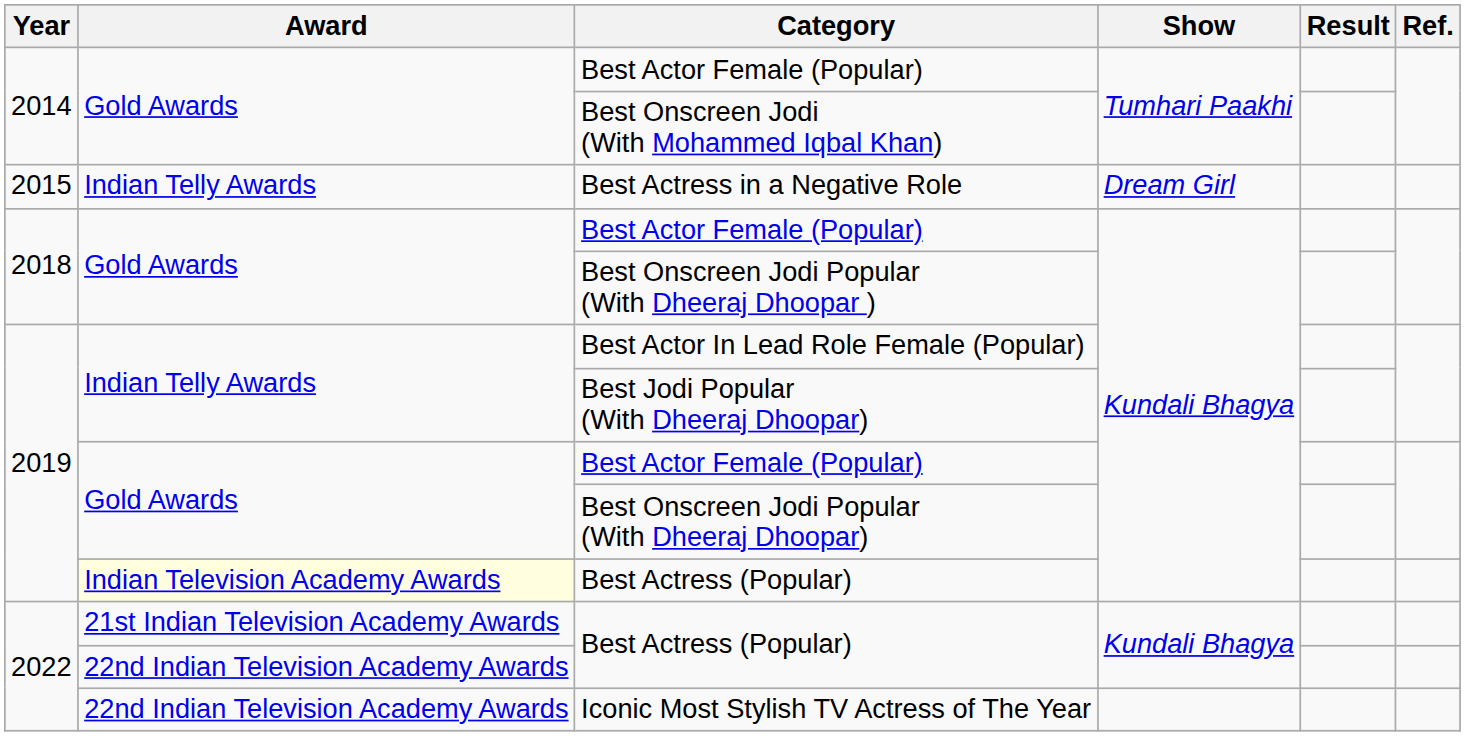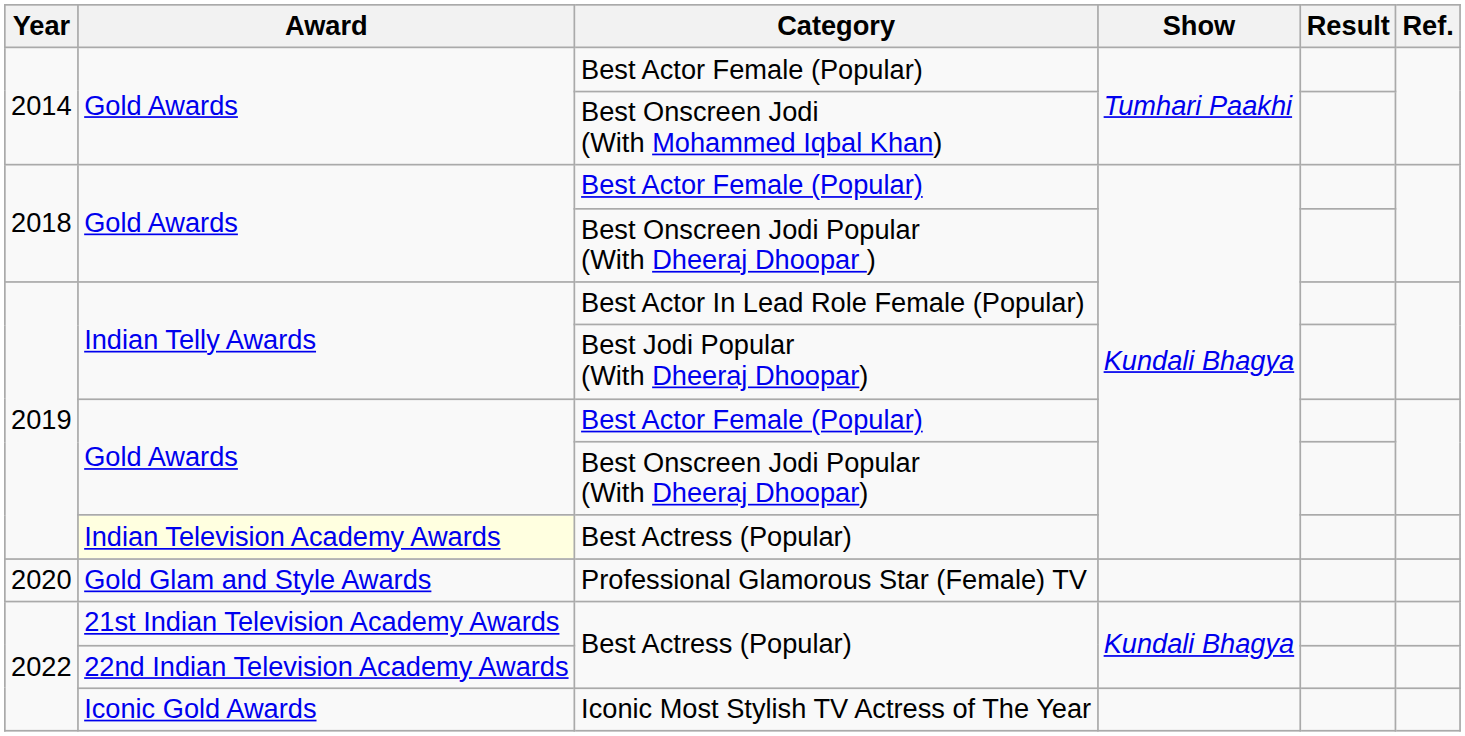 <table class="wikitable sortable">
 <tr>
 <th>Year</th>
 <th>Award</th>
 <th>Category</th>
 <th>Show</th>
 <th>Result</th>
 <th>Ref.</th>
 </tr>
 <tr>
 <td rowspan=2>2014</td>
 <td rowspan=2><a href='#'>Gold Awards</a></td>
 <td>Best Actor Female (Popular)</td>
 <td rowspan=2><em><a href='#'>Tumhari Paakhi</a></em></td>
 <td></td>
 <td rowspan=2></td>
 </tr>
 <tr>
 <td>Best Onscreen Jodi<br>(With <a href='#'>Mohammed Iqbal Khan</a>)</td>
-<td></td>
-</tr>
-<tr>
-<td>2015</td>
-<td><a href='#'>Indian Telly Awards</a></td>
-<td>Best Actress in a Negative Role</td>
-<td><em><a href='#'>Dream Girl</a></em></td>
-<td></td>
 <td></td>
 </tr>
 <tr>
 <td rowspan="2">2018</td>
 <td rowspan="2"><a href='#'>Gold Awards</a></td>
 <td><a href='#'>Best Actor Female (Popular)</a></td>
 <td rowspan="7"><em><a href='#'>Kundali Bhagya</a></em></td>
 <td></td>
 <td rowspan="2"></td>
 </tr>
 <tr>
 <td>Best Onscreen Jodi Popular<br>(With <a href='#'>Dheeraj Dhoopar </a>)</td>
 <td></td>
 </tr>
 <tr>
 <td rowspan="5">2019</td>
 <td rowspan="2"><a href='#'>Indian Telly Awards</a></td>
 <td>Best Actor In Lead Role Female (Popular)</td>
 <td></td>
 <td rowspan="2"></td>
 </tr>
 <tr>
 <td>Best Jodi Popular<br>(With <a href='#'>Dheeraj Dhoopar</a>)</td>
 <td></td>
 </tr>
 <tr>
 <td rowspan=2><a href='#'>Gold Awards</a></td>
 <td><a href='#'>Best Actor Female (Popular)</a></td>
 <td></td>
 <td rowspan=2></td>
 </tr>
 <tr>
 <td>Best Onscreen Jodi Popular<br>(With <a href='#'>Dheeraj Dhoopar</a>)</td>
 <td></td>
 </tr>
 <tr>
 <td style="background: lightyellow;"><a href='#'>Indian Television Academy Awards</a></td>
 <td>Best Actress (Popular)</td>
 <td></td>
 <td></td>
 </tr>
 <tr>
+<td>2020</td>
+<td><a href='#'>Gold Glam and Style Awards</a></td>
+<td>Professional Glamorous Star (Female) TV</td>
+<td></td>
+<td></td>
+<td></td>
+</tr>
+<tr>
 <td rowspan="3">2022</td>
 <td><a href='#'>21st Indian Television Academy Awards</a></td>
 <td rowspan=2>Best Actress (Popular)</td>
 <td rowspan="2"><em><a href='#'>Kundali Bhagya</a></em></td>
 <td></td>
 <td></td>
 </tr>
 <tr>
 <td><a href='#'>22nd Indian Television Academy Awards</a></td>
 <td></td>
 <td></td>
 </tr>
 <tr>
-<td><a href='#'>22nd Indian Television Academy Awards</a></td>
+<td><a href='#'>Iconic Gold Awards</a></td>
 <td>Iconic Most Stylish TV Actress of The Year</td>
 <td></td>
 <td></td>
 <td></td>
 </tr>
 </table>
